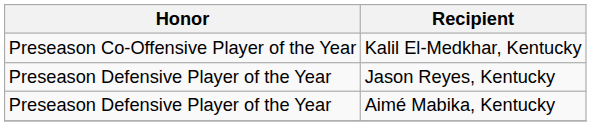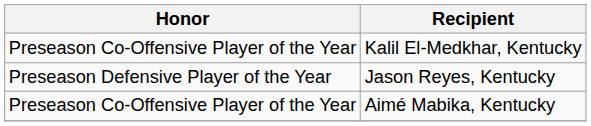 <table class="wikitable" border="1">
 <tr>
 <th>Honor</th>
 <th>Recipient</th>
 </tr>
 <tr>
 <td valign=middle>Preseason Co-Offensive Player of the Year</td>
 <td>Kalil El-Medkhar, Kentucky</td>
 </tr>
 <tr>
 <td valign=middle>Preseason Defensive Player of the Year</td>
 <td>Jason Reyes, Kentucky</td>
 </tr>
 <tr>
-<td valign=middle>Preseason Defensive Player of the Year</td>
+<td valign=middle>Preseason Co-Offensive Player of the Year</td>
 <td>Aimé Mabika, Kentucky</td>
 </tr>
 <tr>
 </tr>
 </table>
